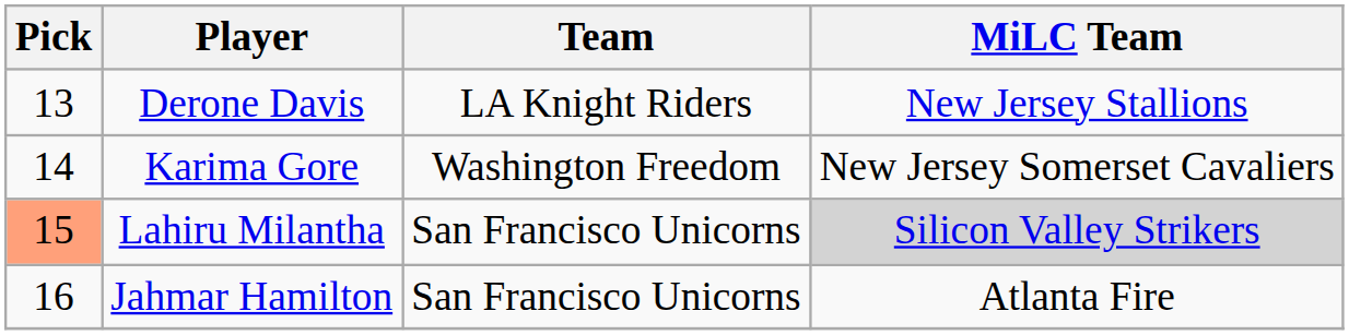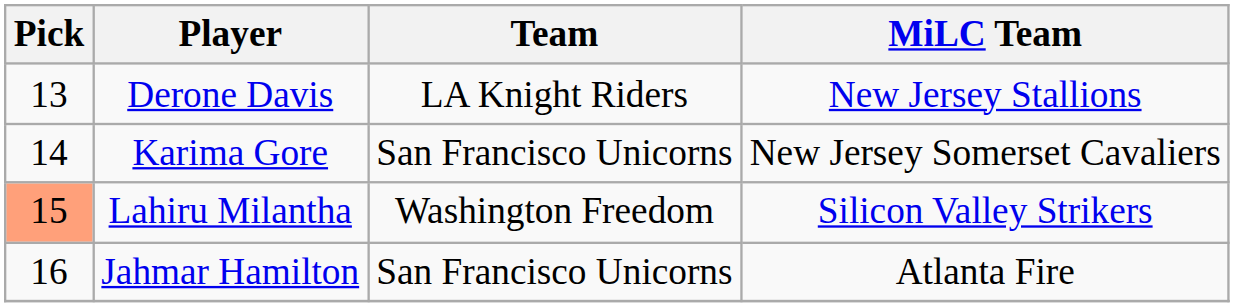 <table class="wikitable plainrowheaders" style="text-align:center;">
 <tr>
 <th scope="col">Pick</th>
 <th scope="col">Player</th>
 <th scope="col">Team</th>
 <th scope="col"><a href='#'>MiLC</a> Team</th>
 </tr>
 <tr>
 <td scope="row">13</td>
 <td><a href='#'>Derone Davis</a></td>
 <td>LA Knight Riders</td>
 <td><a href='#'>New Jersey Stallions</a></td>
 </tr>
 <tr>
 <td scope="row">14</td>
 <td><a href='#'>Karima Gore</a></td>
-<td>Washington Freedom</td>
+<td>San Francisco Unicorns</td>
 <td>New Jersey Somerset Cavaliers</td>
 </tr>
 <tr>
 <td scope="row" style="background: lightsalmon;">15</td>
 <td><a href='#'>Lahiru Milantha</a></td>
-<td>San Francisco Unicorns</td>
-<td style="background: lightgrey;"><a href='#'>Silicon Valley Strikers</a></td>
+<td>Washington Freedom</td>
+<td><a href='#'>Silicon Valley Strikers</a></td>
 </tr>
 <tr>
 <td scope="row">16</td>
 <td><a href='#'>Jahmar Hamilton</a></td>
 <td>San Francisco Unicorns</td>
 <td>Atlanta Fire</td>
 </tr>
 <tr>
 </tr>
 </table>
